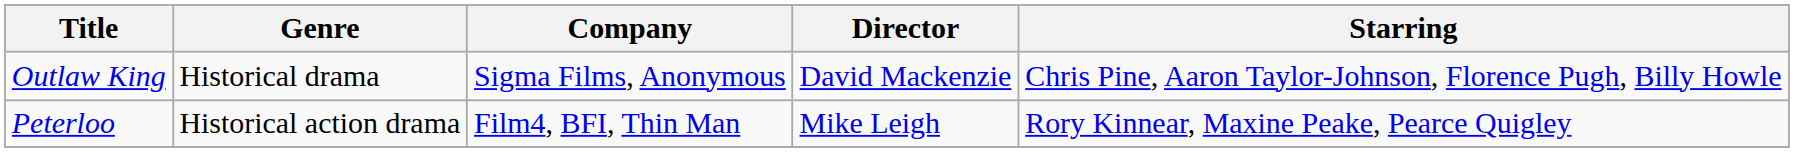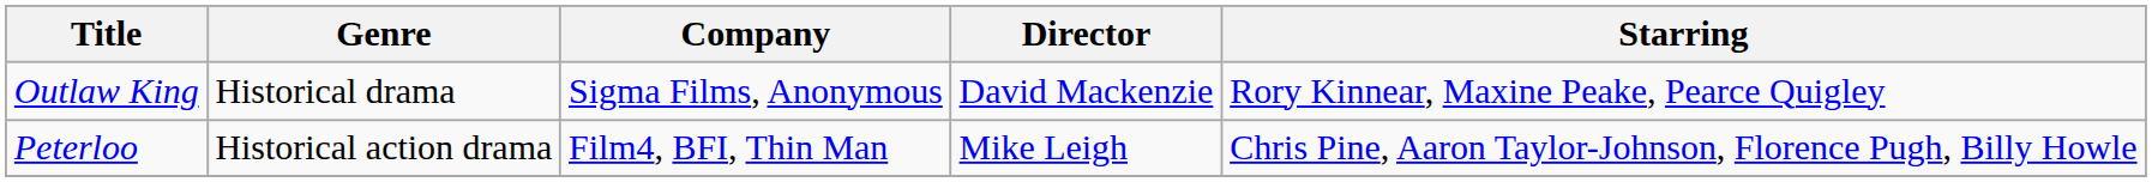 <table class="wikitable unsortable">
 <tr>
 <th>Title</th>
 <th>Genre</th>
 <th>Company</th>
 <th>Director</th>
 <th>Starring</th>
 </tr>
 <tr>
 <td><em><a href='#'>Outlaw King</a></em></td>
 <td>Historical drama</td>
 <td><a href='#'>Sigma Films</a>, <a href='#'>Anonymous</a></td>
 <td><a href='#'>David Mackenzie</a></td>
-<td><a href='#'>Chris Pine</a>, <a href='#'>Aaron Taylor-Johnson</a>, <a href='#'>Florence Pugh</a>, <a href='#'>Billy Howle</a></td>
+<td><a href='#'>Rory Kinnear</a>, <a href='#'>Maxine Peake</a>, <a href='#'>Pearce Quigley</a></td>
 </tr>
 <tr>
 <td><em><a href='#'>Peterloo</a></em></td>
 <td>Historical action drama</td>
 <td><a href='#'>Film4</a>, <a href='#'>BFI</a>, <a href='#'>Thin Man</a></td>
 <td><a href='#'>Mike Leigh</a></td>
-<td><a href='#'>Rory Kinnear</a>, <a href='#'>Maxine Peake</a>, <a href='#'>Pearce Quigley</a></td>
+<td><a href='#'>Chris Pine</a>, <a href='#'>Aaron Taylor-Johnson</a>, <a href='#'>Florence Pugh</a>, <a href='#'>Billy Howle</a></td>
 </tr>
 <tr>
 </tr>
 </table>
